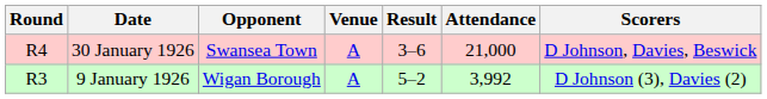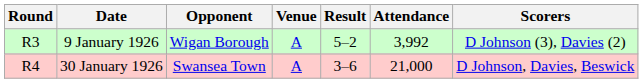 <table class="wikitable" style="font-size:100%; text-align:center">
 <tr>
 <th>Round</th>
 <th>Date</th>
 <th>Opponent</th>
 <th>Venue</th>
 <th>Result</th>
 <th>Attendance</th>
 <th>Scorers</th>
 </tr>
+<tr style="background-color: #CCFFCC;">
+<td>R3</td>
+<td>9 January 1926</td>
+<td><a href='#'>Wigan Borough</a></td>
+<td><a href='#'>A</a></td>
+<td>5–2</td>
+<td>3,992</td>
+<td><a href='#'>D Johnson</a> (3), <a href='#'>Davies</a> (2)</td>
+</tr>
 <tr style="background-color: #FFCCCC;">
 <td>R4</td>
 <td>30 January 1926</td>
 <td><a href='#'>Swansea Town</a></td>
 <td><a href='#'>A</a></td>
 <td>3–6</td>
 <td>21,000</td>
 <td><a href='#'>D Johnson</a>, <a href='#'>Davies</a>, <a href='#'>Beswick</a></td>
 </tr>
-<tr style="background-color: #CCFFCC;">
-<td>R3</td>
-<td>9 January 1926</td>
-<td><a href='#'>Wigan Borough</a></td>
-<td><a href='#'>A</a></td>
-<td>5–2</td>
-<td>3,992</td>
-<td><a href='#'>D Johnson</a> (3), <a href='#'>Davies</a> (2)</td>
-</tr>
 </table>
